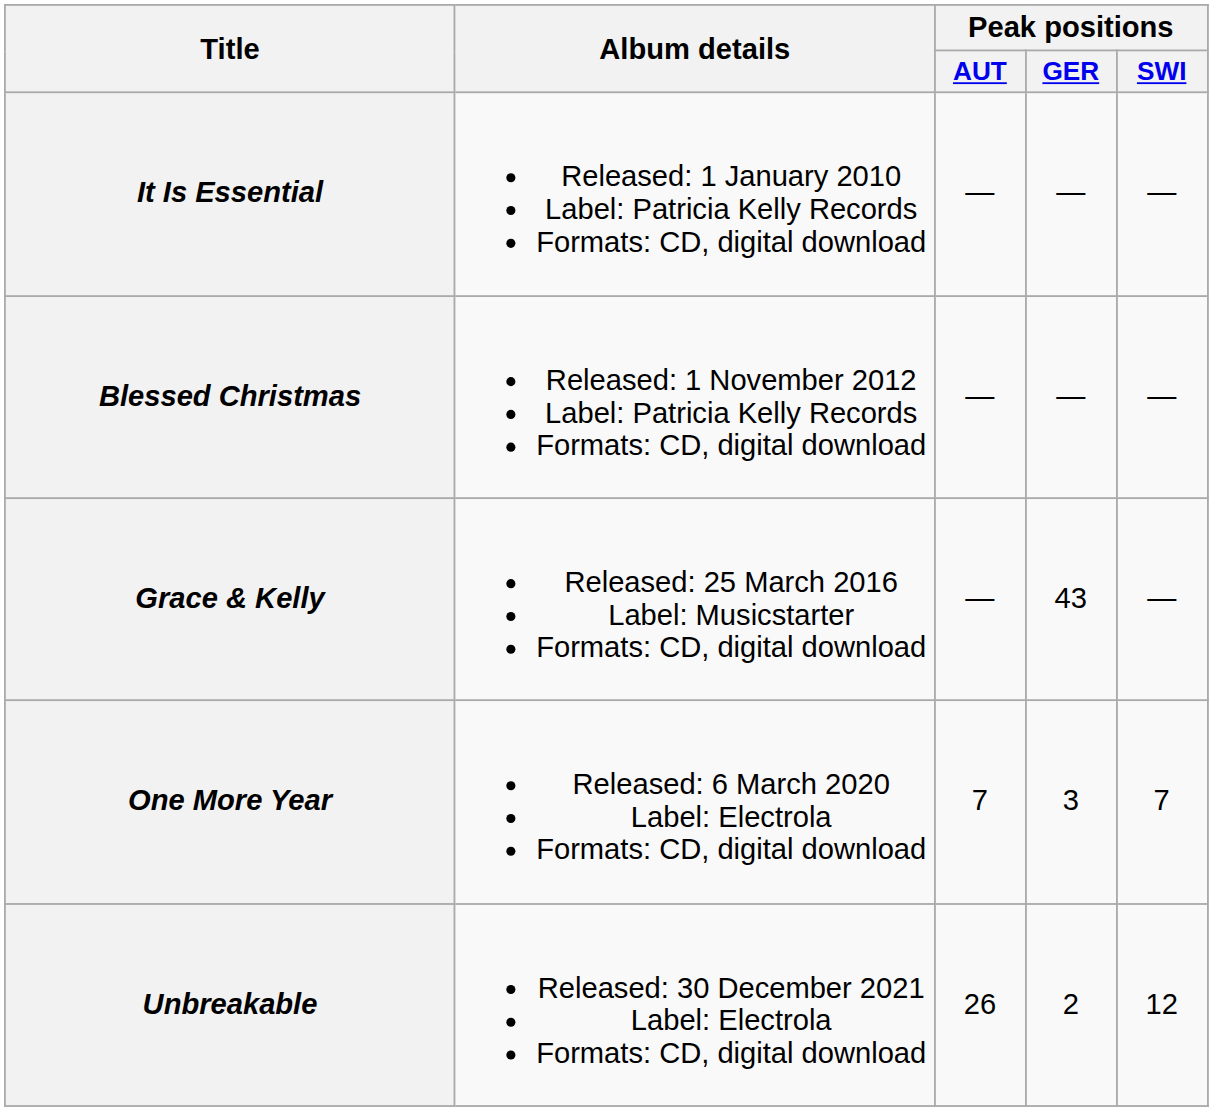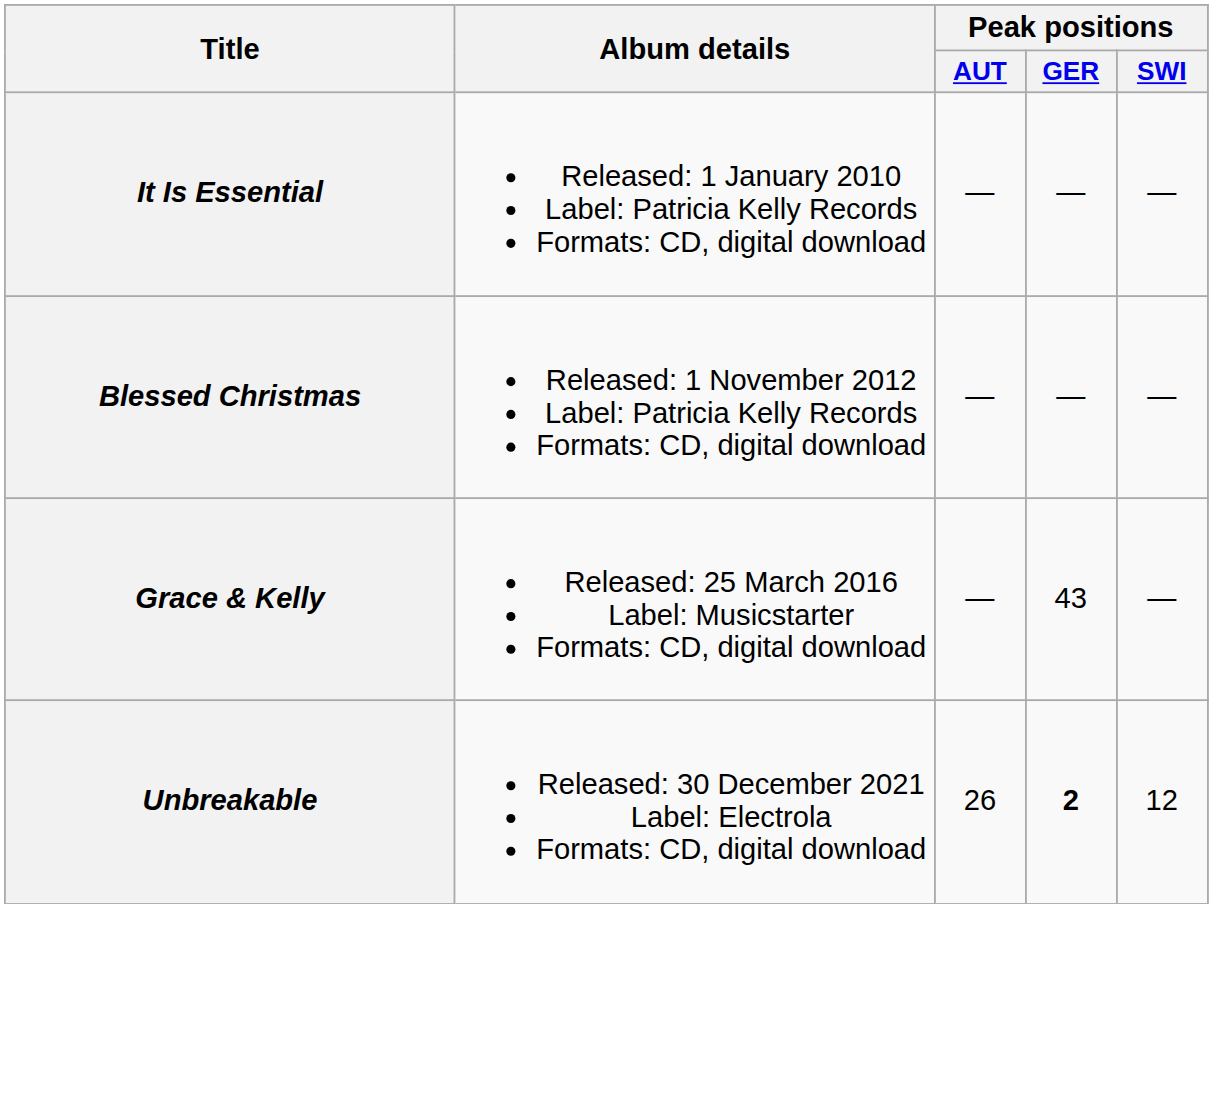 <table class="wikitable plainrowheaders" style="text-align:center;" border="1">
 <tr>
 <th scope="col" rowspan="2" style="width:15em;">Title</th>
 <th scope="col" rowspan="2" style="width:16em;">Album details</th>
 <th scope="col" colspan="3">Peak positions</th>
 </tr>
 <tr>
 <th scope="col" style="width:3em;font-size:90%;"><a href='#'>AUT</a><br></th>
 <th scope="col" style="width:3em;font-size:90%;"><a href='#'>GER</a><br></th>
 <th scope="col" style="width:3em;font-size:90%;"><a href='#'>SWI</a><br></th>
 </tr>
 <tr>
 <th scope="row"><em>It Is Essential</em></th>
 <td><br><ul><li>Released: 1 January 2010</li><li>Label: Patricia Kelly Records</li><li>Formats: CD, digital download</li></ul></td>
 <td>—</td>
 <td>—</td>
 <td>—</td>
 </tr>
 <tr>
 <th scope="row"><em>Blessed Christmas</em></th>
 <td><br><ul><li>Released: 1 November 2012</li><li>Label: Patricia Kelly Records</li><li>Formats: CD, digital download</li></ul></td>
 <td>—</td>
 <td>—</td>
 <td>—</td>
 </tr>
 <tr>
 <th scope="row"><em>Grace & Kelly</em></th>
 <td><br><ul><li>Released: 25 March 2016</li><li>Label: Musicstarter</li><li>Formats: CD, digital download</li></ul></td>
 <td>—</td>
 <td>43</td>
 <td>—</td>
 </tr>
 <tr>
-<th scope="row"><em>One More Year</em></th>
-<td><br><ul><li>Released: 6 March 2020</li><li>Label: Electrola</li><li>Formats: CD, digital download</li></ul></td>
-<td>7</td>
-<td>3</td>
-<td>7</td>
-</tr>
-<tr>
 <th scope="row"><em>Unbreakable</em></th>
 <td><br><ul><li>Released: 30 December 2021</li><li>Label: Electrola</li><li>Formats: CD, digital download</li></ul></td>
 <td>26</td>
-<td>2</td>
+<td><strong>2</strong></td>
 <td>12</td>
 </tr>
 </table>
